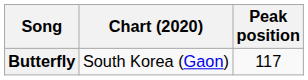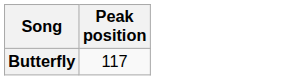 <table class="wikitable sortable plainrowheaders" style="text-align:center">
 <tr>
 <th scope="col">Song</th>
-<th scope="col">Chart (2020)</th>
 <th scope="col">Peak<br>position</th>
 </tr>
 <tr>
 <th rowspan="1" scope="row">Butterfly</th>
-<td style="text-align:left">South Korea (<a href='#'>Gaon</a>)</td>
 <td>117</td>
 </tr>
 </table>
